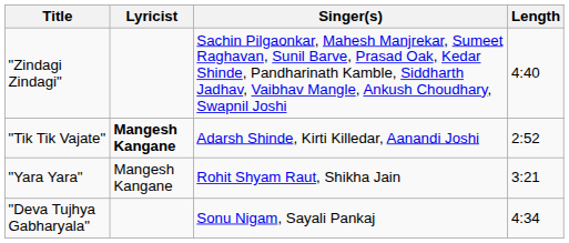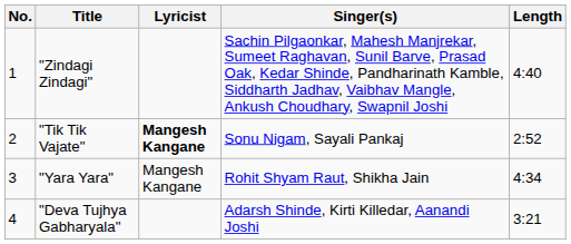 <table class="wikitable">
 <tr>
+<th>No.</th>
 <th>Title</th>
 <th>Lyricist</th>
 <th>Singer(s)</th>
 <th>Length</th>
 </tr>
 <tr>
+<td>1</td>
 <td>"Zindagi Zindagi"</td>
 <td></td>
 <td><a href='#'>Sachin Pilgaonkar</a>, <a href='#'>Mahesh Manjrekar</a>, <a href='#'>Sumeet Raghavan</a>, <a href='#'>Sunil Barve</a>, <a href='#'>Prasad Oak</a>, <a href='#'>Kedar Shinde</a>, Pandharinath Kamble, <a href='#'>Siddharth Jadhav</a>, <a href='#'>Vaibhav Mangle</a>, <a href='#'>Ankush Choudhary</a>, <a href='#'>Swapnil Joshi</a></td>
 <td>4:40</td>
 </tr>
 <tr>
+<td>2</td>
 <td>"Tik Tik Vajate"</td>
 <td><strong>Mangesh Kangane</strong></td>
-<td><a href='#'>Adarsh Shinde</a>, Kirti Killedar, <a href='#'>Aanandi Joshi</a></td>
+<td><a href='#'>Sonu Nigam</a>, Sayali Pankaj</td>
 <td>2:52</td>
 </tr>
 <tr>
+<td>3</td>
 <td>"Yara Yara"</td>
 <td>Mangesh Kangane</td>
 <td><a href='#'>Rohit Shyam Raut</a>, Shikha Jain</td>
+<td>4:34</td>
+</tr>
+<tr>
+<td>4</td>
+<td>"Deva Tujhya Gabharyala"</td>
+<td></td>
+<td><a href='#'>Adarsh Shinde</a>, Kirti Killedar, <a href='#'>Aanandi Joshi</a></td>
 <td>3:21</td>
 </tr>
-<tr>
-<td>"Deva Tujhya Gabharyala"</td>
-<td></td>
-<td><a href='#'>Sonu Nigam</a>, Sayali Pankaj</td>
-<td>4:34</td>
-</tr>
 </table>
